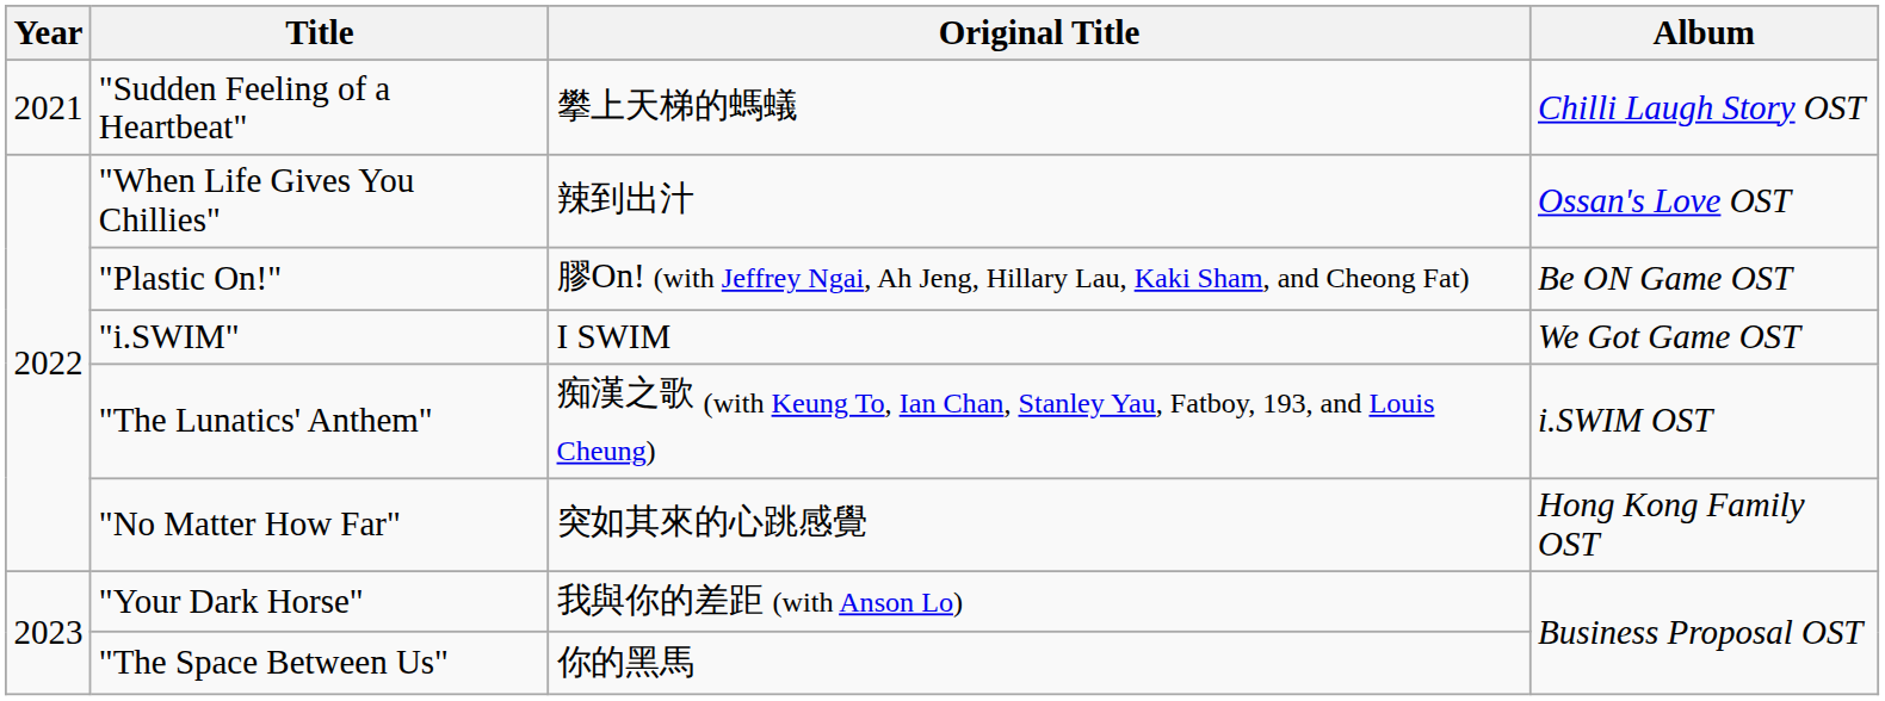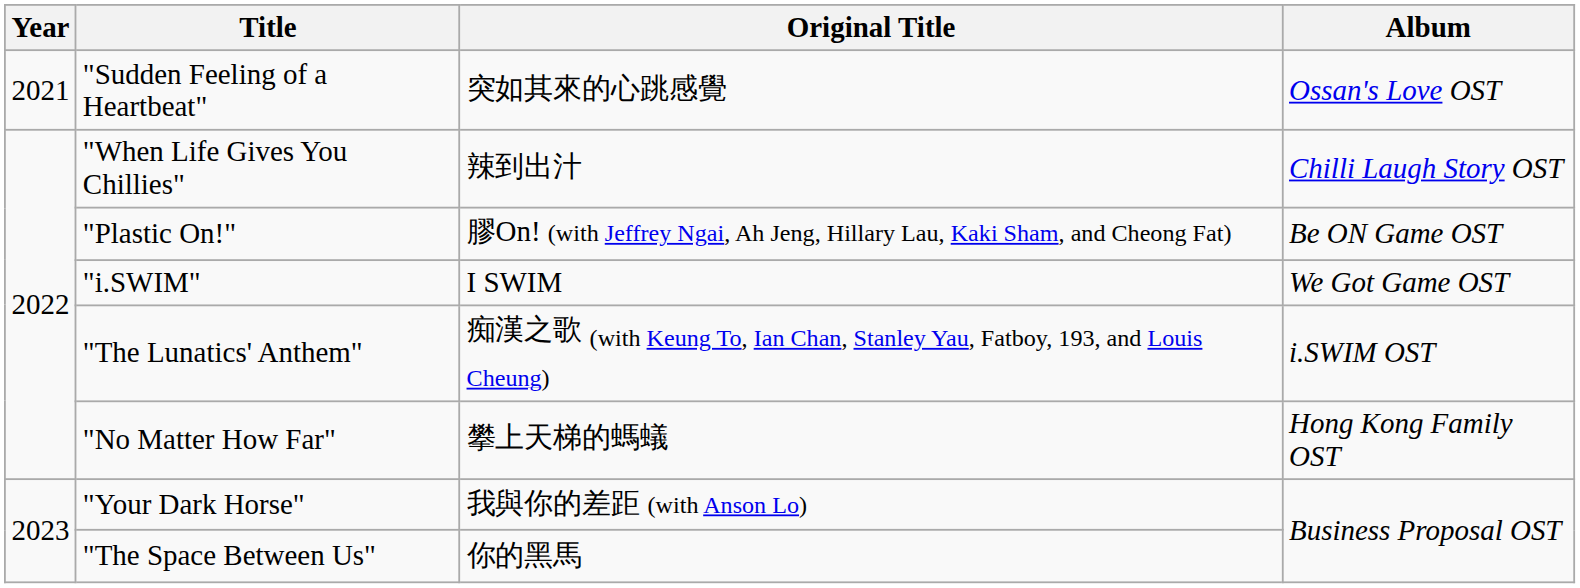 <table class="wikitable plainrowheaders">
 <tr>
 <th>Year</th>
 <th>Title</th>
 <th>Original Title</th>
 <th>Album</th>
 </tr>
 <tr>
 <td>2021</td>
 <td scope="row">"Sudden Feeling of a Heartbeat"</td>
-<td>攀上天梯的螞蟻</td>
-<td><em><a href='#'>Chilli Laugh Story</a> OST</em></td>
+<td>突如其來的心跳感覺 </td>
+<td><em><a href='#'>Ossan's Love</a> OST</em></td>
 </tr>
 <tr>
 <td rowspan="5">2022</td>
 <td scope="row">"When Life Gives You Chillies"</td>
 <td>辣到出汁 </td>
-<td><em><a href='#'>Ossan's Love</a> OST</em></td>
+<td><em><a href='#'>Chilli Laugh Story</a> OST</em></td>
 </tr>
 <tr>
 <td>"Plastic On!"</td>
 <td>膠On! <small>(with <a href='#'>Jeffrey Ngai</a>, Ah Jeng, Hillary Lau, <a href='#'>Kaki Sham</a>, and Cheong Fat)</small></td>
 <td><em>Be ON Game OST</em></td>
 </tr>
 <tr>
 <td>"i.SWIM"</td>
 <td>I SWIM</td>
 <td><em>We Got Game OST</em></td>
 </tr>
 <tr>
 <td>"The Lunatics' Anthem"</td>
 <td>痴漢之歌 <sub>(with <a href='#'>Keung To</a>, <a href='#'>Ian Chan</a>, <a href='#'>Stanley Yau</a>, Fatboy, 193, and <a href='#'>Louis Cheung</a>)</sub></td>
 <td><em>i.SWIM OST</em></td>
 </tr>
 <tr>
 <td>"No Matter How Far"</td>
-<td>突如其來的心跳感覺 </td>
+<td>攀上天梯的螞蟻</td>
 <td><em>Hong Kong Family OST</em></td>
 </tr>
 <tr>
 <td rowspan="2">2023</td>
 <td>"Your Dark Horse"</td>
 <td>我與你的差距 <small>(with <a href='#'>Anson Lo</a>)</small></td>
 <td rowspan=2><em>Business Proposal OST</em></td>
 </tr>
 <tr>
 <td>"The Space Between Us"</td>
 <td>你的黑馬</td>
 </tr>
 </table>
